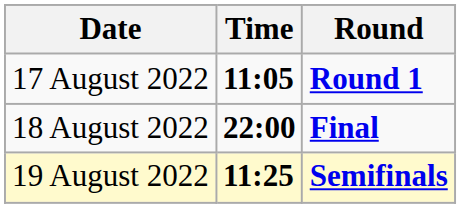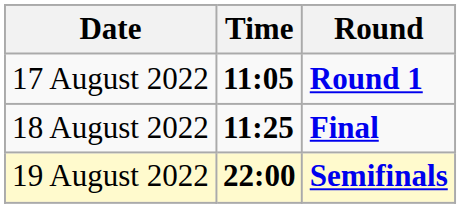 <table class="wikitable">
 <tr>
 <th>Date</th>
 <th>Time</th>
 <th>Round</th>
 </tr>
 <tr>
 <td>17 August 2022</td>
 <td><strong>11:05</strong></td>
 <td><strong><a href='#'>Round 1</a></strong></td>
 </tr>
 <tr>
 <td>18 August 2022</td>
-<td><strong>22:00</strong></td>
+<td><strong>11:25</strong></td>
 <td><strong><a href='#'>Final</a></strong></td>
 </tr>
 <tr style=background:lemonchiffon>
 <td>19 August 2022</td>
-<td><strong>11:25</strong></td>
+<td><strong>22:00</strong></td>
 <td><strong><a href='#'>Semifinals</a></strong></td>
 </tr>
 </table>
